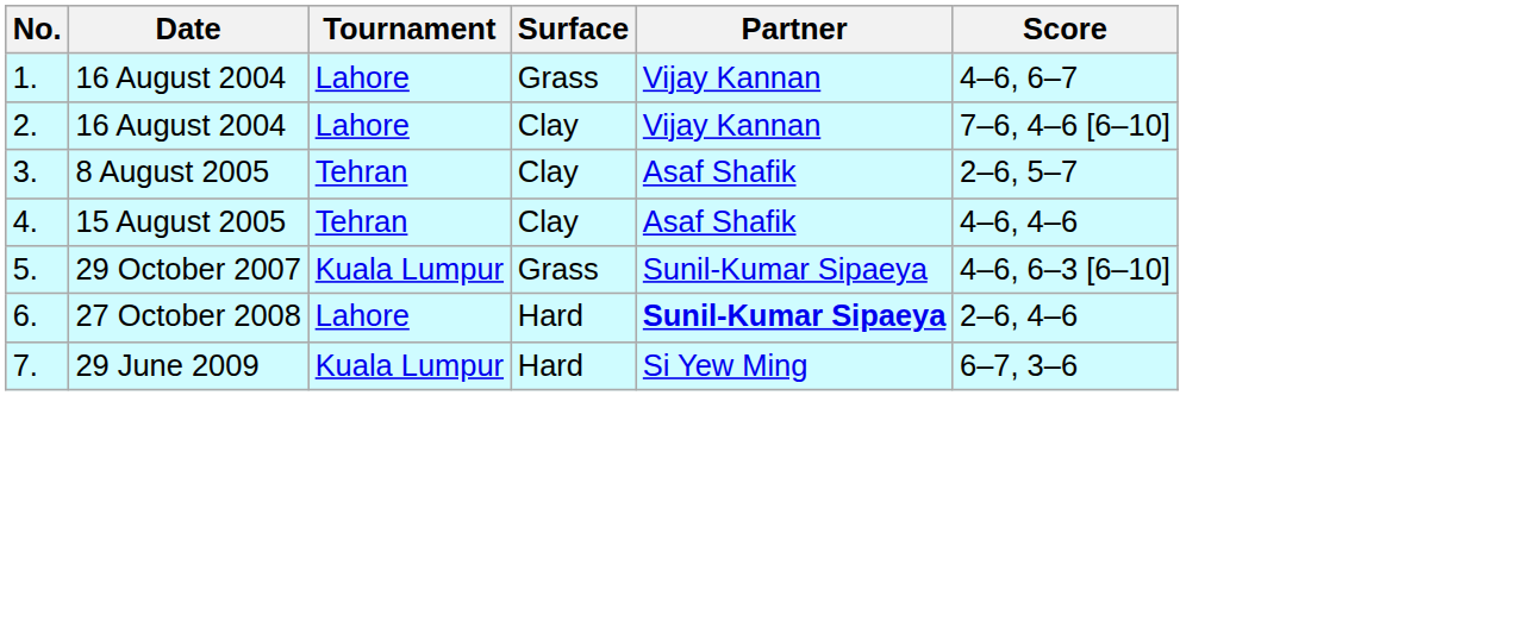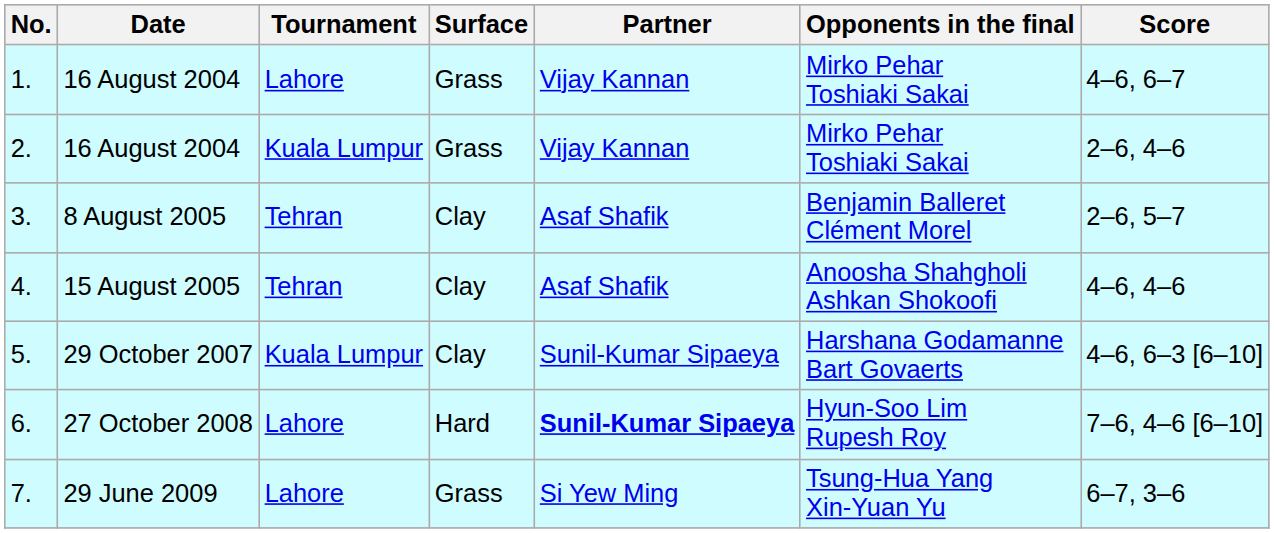 <table class="wikitable">
 <tr>
 <th>No.</th>
 <th>Date</th>
 <th>Tournament</th>
 <th>Surface</th>
 <th>Partner</th>
+<th>Opponents in the final</th>
 <th>Score</th>
 </tr>
 <tr bgcolor="CFFCFF">
 <td>1.</td>
 <td>16 August 2004</td>
 <td> <a href='#'>Lahore</a></td>
 <td>Grass</td>
 <td> <a href='#'>Vijay Kannan</a></td>
+<td> <a href='#'>Mirko Pehar</a> <br> <a href='#'>Toshiaki Sakai</a></td>
 <td>4–6, 6–7</td>
 </tr>
 <tr bgcolor="CFFCFF">
 <td>2.</td>
 <td>16 August 2004</td>
-<td> <a href='#'>Lahore</a></td>
-<td>Clay</td>
+<td> <a href='#'>Kuala Lumpur</a></td>
+<td>Grass</td>
 <td> <a href='#'>Vijay Kannan</a></td>
-<td>7–6, 4–6 [6–10]</td>
+<td> <a href='#'>Mirko Pehar</a> <br> <a href='#'>Toshiaki Sakai</a></td>
+<td>2–6, 4–6</td>
 </tr>
 <tr bgcolor="CFFCFF">
 <td>3.</td>
 <td>8 August 2005</td>
 <td> <a href='#'>Tehran</a></td>
 <td>Clay</td>
 <td> <a href='#'>Asaf Shafik</a></td>
+<td> <a href='#'>Benjamin Balleret</a> <br> <a href='#'>Clément Morel</a></td>
 <td>2–6, 5–7</td>
 </tr>
 <tr bgcolor="CFFCFF">
 <td>4.</td>
 <td>15 August 2005</td>
 <td> <a href='#'>Tehran</a></td>
 <td>Clay</td>
 <td> <a href='#'>Asaf Shafik</a></td>
+<td> <a href='#'>Anoosha Shahgholi</a> <br> <a href='#'>Ashkan Shokoofi</a></td>
 <td>4–6, 4–6</td>
 </tr>
 <tr bgcolor="CFFCFF">
 <td>5.</td>
 <td>29 October 2007</td>
 <td> <a href='#'>Kuala Lumpur</a></td>
-<td>Grass</td>
+<td>Clay</td>
 <td> <a href='#'>Sunil-Kumar Sipaeya</a></td>
+<td> <a href='#'>Harshana Godamanne</a> <br> <a href='#'>Bart Govaerts</a></td>
 <td>4–6, 6–3 [6–10]</td>
 </tr>
 <tr bgcolor="CFFCFF">
 <td>6.</td>
 <td>27 October 2008</td>
 <td> <a href='#'>Lahore</a></td>
 <td>Hard</td>
 <td><strong> <a href='#'>Sunil-Kumar Sipaeya</a></strong></td>
-<td>2–6, 4–6</td>
+<td> <a href='#'>Hyun-Soo Lim</a> <br> <a href='#'>Rupesh Roy</a></td>
+<td>7–6, 4–6 [6–10]</td>
 </tr>
 <tr bgcolor="CFFCFF">
 <td>7.</td>
 <td>29 June 2009</td>
-<td> <a href='#'>Kuala Lumpur</a></td>
-<td>Hard</td>
+<td> <a href='#'>Lahore</a></td>
+<td>Grass</td>
 <td> <a href='#'>Si Yew Ming</a></td>
+<td> <a href='#'>Tsung-Hua Yang</a> <br> <a href='#'>Xin-Yuan Yu</a></td>
 <td>6–7, 3–6</td>
 </tr>
 </table>
